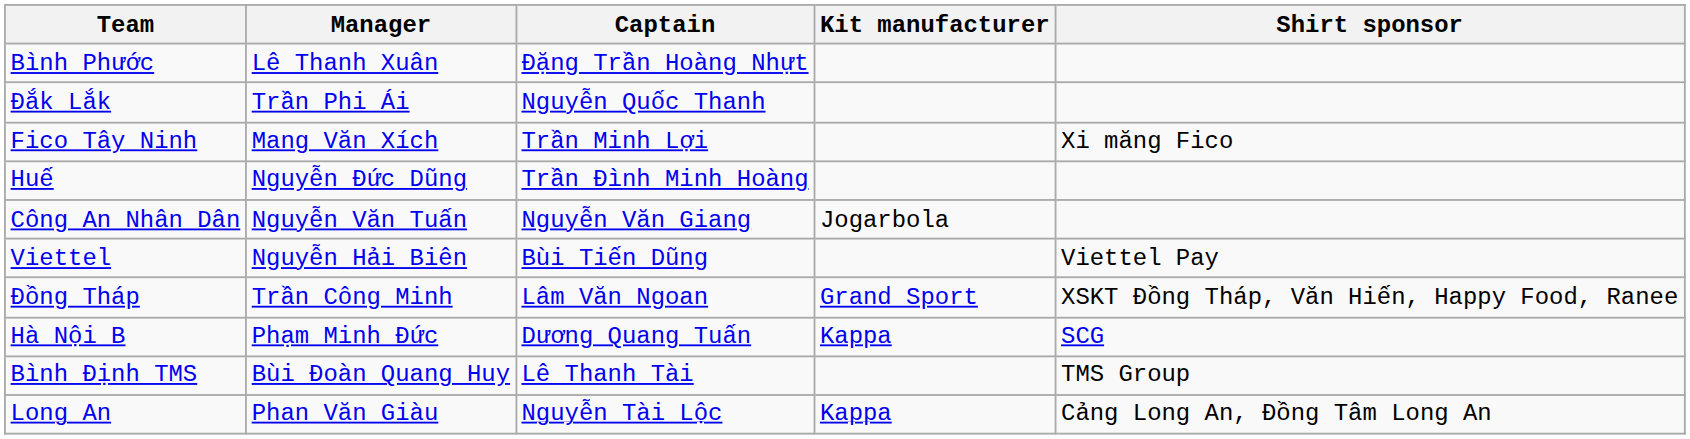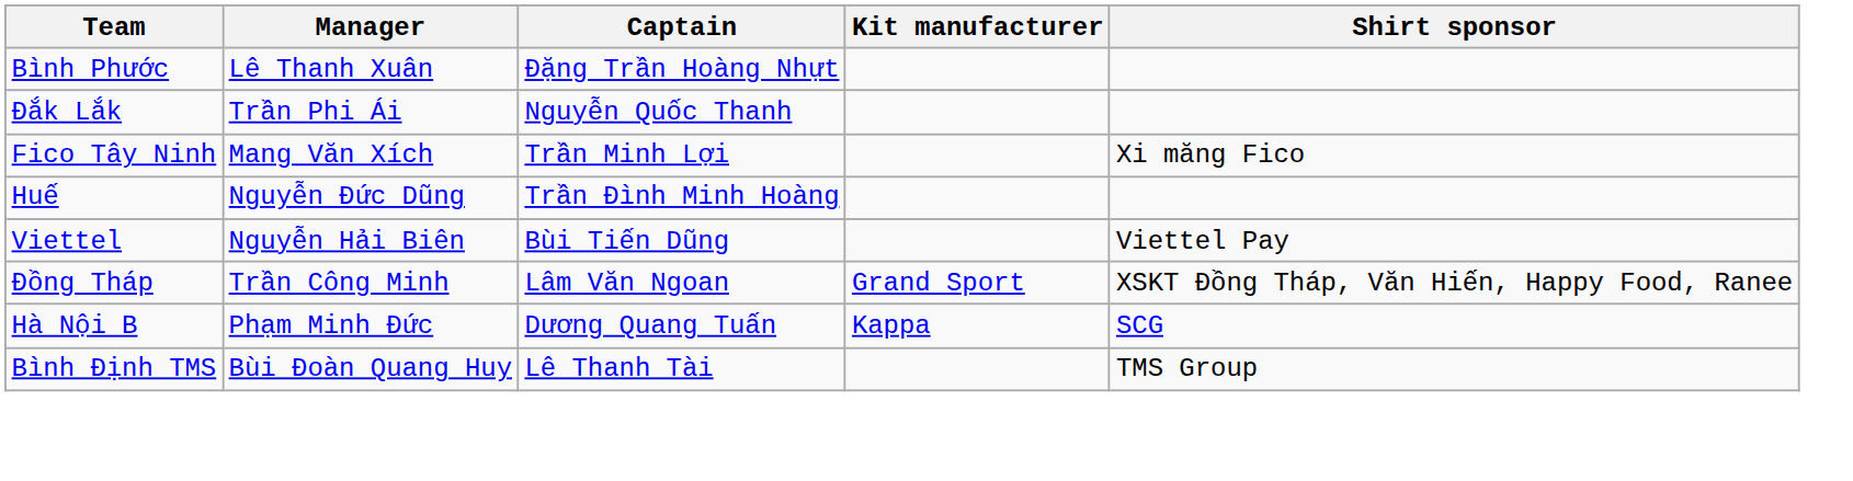 <table class="wikitable sortable">
 <tr>
 <th>Team</th>
 <th>Manager</th>
 <th>Captain</th>
 <th>Kit manufacturer</th>
 <th>Shirt sponsor</th>
 </tr>
 <tr>
 <td><a href='#'>Bình Phước</a></td>
 <td> <a href='#'>Lê Thanh Xuân</a></td>
 <td> <a href='#'>Đặng Trần Hoàng Nhựt</a></td>
 <td></td>
 <td></td>
 </tr>
 <tr>
 <td><a href='#'>Đắk Lắk</a></td>
 <td> <a href='#'>Trần Phi Ái</a></td>
 <td> <a href='#'>Nguyễn Quốc Thanh</a></td>
 <td></td>
 <td></td>
 </tr>
 <tr>
 <td><a href='#'>Fico Tây Ninh</a></td>
 <td> <a href='#'>Mang Văn Xích</a></td>
 <td> <a href='#'>Trần Minh Lợi</a></td>
 <td></td>
 <td>Xi măng Fico</td>
 </tr>
 <tr>
 <td><a href='#'>Huế</a></td>
 <td> <a href='#'>Nguyễn Đức Dũng</a></td>
 <td> <a href='#'>Trần Đình Minh Hoàng</a></td>
 <td></td>
 <td></td>
 </tr>
 <tr>
-<td><a href='#'>Công An Nhân Dân</a></td>
-<td> <a href='#'>Nguyễn Văn Tuấn</a></td>
-<td> <a href='#'>Nguyễn Văn Giang</a></td>
-<td>Jogarbola</td>
-<td></td>
-</tr>
-<tr>
 <td><a href='#'>Viettel</a></td>
 <td> <a href='#'>Nguyễn Hải Biên</a></td>
 <td> <a href='#'>Bùi Tiến Dũng</a></td>
 <td></td>
 <td>Viettel Pay</td>
 </tr>
 <tr>
 <td><a href='#'>Đồng Tháp</a></td>
 <td> <a href='#'>Trần Công Minh</a></td>
 <td> <a href='#'>Lâm Văn Ngoan</a></td>
 <td><a href='#'>Grand Sport</a></td>
 <td>XSKT Đồng Tháp, Văn Hiến, Happy Food, Ranee</td>
 </tr>
 <tr>
 <td><a href='#'>Hà Nội B</a></td>
 <td> <a href='#'>Phạm Minh Đức</a></td>
 <td> <a href='#'>Dương Quang Tuấn</a></td>
 <td><a href='#'>Kappa</a></td>
 <td><a href='#'>SCG</a></td>
 </tr>
 <tr>
 <td><a href='#'>Bình Định TMS</a></td>
 <td> <a href='#'>Bùi Đoàn Quang Huy</a></td>
 <td> <a href='#'>Lê Thanh Tài</a></td>
 <td></td>
 <td>TMS Group</td>
 </tr>
-<tr>
-<td><a href='#'>Long An</a></td>
-<td> <a href='#'>Phan Văn Giàu</a></td>
-<td> <a href='#'>Nguyễn Tài Lộc</a></td>
-<td><a href='#'>Kappa</a></td>
-<td>Cảng Long An, Đồng Tâm Long An</td>
-</tr>
 </table>
